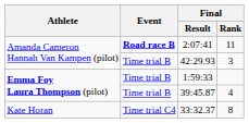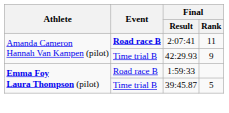 <table class="wikitable" style="font-size:90%;text-align:center;">
 <tr>
 <th rowspan="2">Athlete</th>
 <th rowspan="2">Event</th>
 <th colspan="2">Final</th>
 </tr>
 <tr style="font-size:95%">
 <th>Result</th>
 <th>Rank</th>
 </tr>
 <tr>
 <td style="text-align:left;" rowspan=2><a href='#'>Amanda Cameron</a><br><a href='#'>Hannah Van Kampen</a> (pilot)</td>
 <td style="text-align:left;"><strong><a href='#'>Road race B</a></strong></td>
 <td>2:07:41</td>
 <td>11</td>
 </tr>
 <tr>
 <td style="text-align:left;"><a href='#'>Time trial B</a></td>
 <td>42:29.93</td>
-<td>3</td>
+<td>9</td>
 </tr>
 <tr>
 <td style="text-align:left;" rowspan=2><strong><a href='#'>Emma Foy</a></strong><br><strong><a href='#'>Laura Thompson</a></strong> (pilot)</td>
-<td style="text-align:left;"><a href='#'>Time trial B</a></td>
+<td style="text-align:left;"><a href='#'>Road race B</a></td>
 <td>1:59:33</td>
 <td></td>
 </tr>
 <tr>
 <td style="text-align:left;"><a href='#'>Time trial B</a></td>
 <td>39:45.87</td>
-<td>4</td>
-</tr>
-<tr>
-<td style="text-align:left;"><a href='#'>Kate Horan</a></td>
-<td style="text-align:left;"><a href='#'>Time trial C4</a></td>
-<td>33:32.37</td>
-<td>8</td>
+<td>5</td>
 </tr>
 </table>
